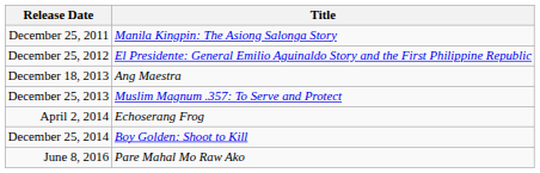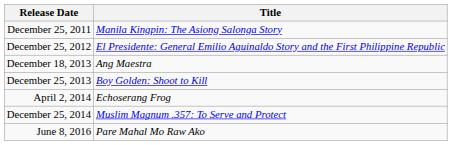 <table class="wikitable sortable">
 <tr>
 <th>Release Date</th>
 <th>Title</th>
 </tr>
 <tr>
 <td align="right">December 25, 2011</td>
 <td><em><a href='#'>Manila Kingpin: The Asiong Salonga Story</a></em></td>
 </tr>
 <tr>
 <td align="right">December 25, 2012</td>
 <td><em><a href='#'>El Presidente: General Emilio Aguinaldo Story and the First Philippine Republic</a></em></td>
 </tr>
 <tr>
 <td align="right">December 18, 2013</td>
 <td><em>Ang Maestra</em></td>
 </tr>
 <tr>
 <td align="right">December 25, 2013</td>
-<td><em><a href='#'>Muslim Magnum .357: To Serve and Protect</a></em></td>
+<td><em><a href='#'>Boy Golden: Shoot to Kill</a></em></td>
 </tr>
 <tr>
 <td align="right">April 2, 2014</td>
 <td><em>Echoserang Frog</em></td>
 </tr>
 <tr>
 <td align="right">December 25, 2014</td>
-<td><em><a href='#'>Boy Golden: Shoot to Kill</a></em></td>
+<td><em><a href='#'>Muslim Magnum .357: To Serve and Protect</a></em></td>
 </tr>
 <tr>
 <td align="right">June 8, 2016</td>
 <td><em>Pare Mahal Mo Raw Ako</em></td>
 </tr>
 </table>
